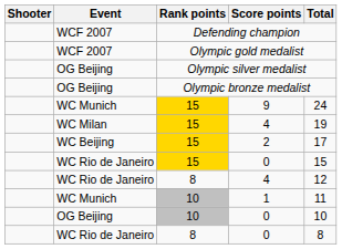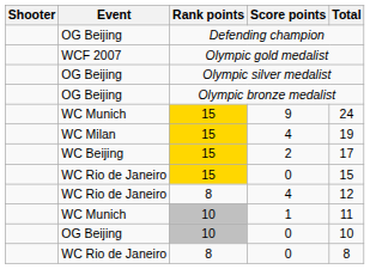 <table class="wikitable" style="font-size: 95%">
 <tr>
 <th>Shooter</th>
 <th>Event</th>
 <th>Rank points</th>
 <th>Score points</th>
 <th>Total</th>
 </tr>
 <tr>
 <td></td>
-<td>WCF 2007</td>
+<td>OG Beijing</td>
 <td colspan=3 style="text-align: center"><em>Defending champion</em></td>
 </tr>
 <tr>
 <td></td>
 <td>WCF 2007</td>
 <td colspan=3 style="text-align: center"><em>Olympic gold medalist</em></td>
 </tr>
 <tr>
 <td></td>
 <td>OG Beijing</td>
 <td colspan=3 style="text-align: center"><em>Olympic silver medalist</em></td>
 </tr>
 <tr>
 <td></td>
 <td>OG Beijing</td>
 <td colspan=3 style="text-align: center"><em>Olympic bronze medalist</em></td>
 </tr>
 <tr>
 <td></td>
 <td>WC Munich</td>
 <td style="text-align: center; background: gold">15</td>
 <td style="text-align: center">9</td>
 <td style="text-align: center">24</td>
 </tr>
 <tr>
 <td></td>
 <td>WC Milan</td>
 <td style="text-align: center; background: gold">15</td>
 <td style="text-align: center">4</td>
 <td style="text-align: center">19</td>
 </tr>
 <tr>
 <td></td>
 <td>WC Beijing</td>
 <td style="text-align: center; background: gold">15</td>
 <td style="text-align: center">2</td>
 <td style="text-align: center">17</td>
 </tr>
 <tr>
 <td></td>
 <td>WC Rio de Janeiro</td>
 <td style="text-align: center; background: gold">15</td>
 <td style="text-align: center">0</td>
 <td style="text-align: center">15</td>
 </tr>
 <tr>
 <td></td>
 <td>WC Rio de Janeiro</td>
 <td style="text-align: center; background: bronze">8</td>
 <td style="text-align: center">4</td>
 <td style="text-align: center">12</td>
 </tr>
 <tr>
 <td></td>
 <td>WC Munich</td>
 <td style="text-align: center; background: silver">10</td>
 <td style="text-align: center">1</td>
 <td style="text-align: center">11</td>
 </tr>
 <tr>
 <td></td>
 <td>OG Beijing</td>
 <td style="text-align: center; background: silver">10</td>
 <td style="text-align: center">0</td>
 <td style="text-align: center">10</td>
 </tr>
 <tr>
 <td></td>
 <td>WC Rio de Janeiro</td>
 <td style="text-align: center; background: bronze">8</td>
 <td style="text-align: center">0</td>
 <td style="text-align: center">8</td>
 </tr>
 </table>
